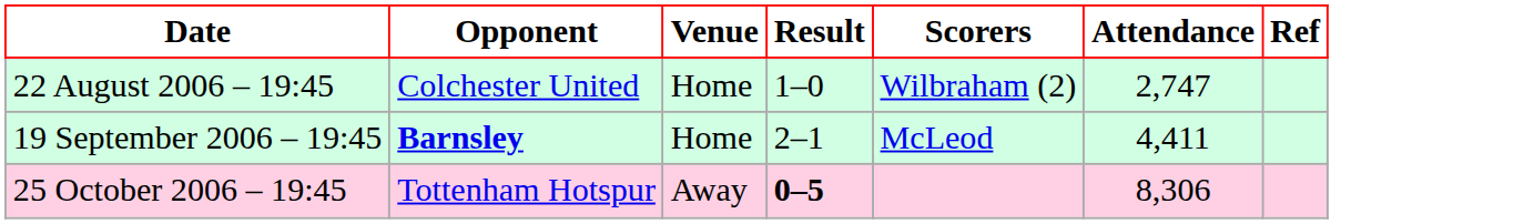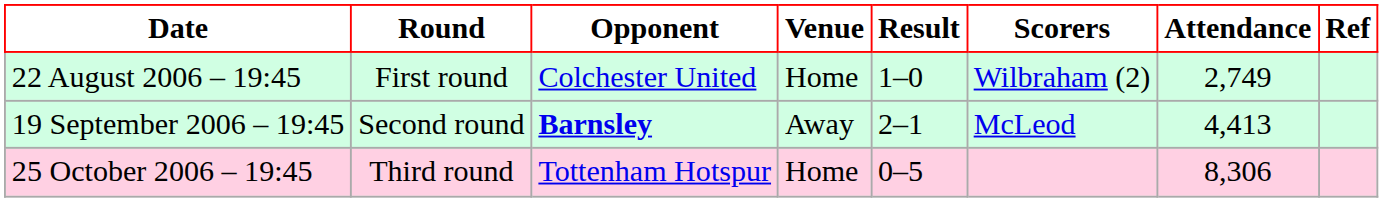 <table class="wikitable">
 <tr>
 <th style="background:#FFFFFF; color:black; border:1px solid red;">Date</th>
+<th style="background:#FFFFFF; color:black; border:1px solid red;">Round</th>
 <th style="background:#FFFFFF; color:black; border:1px solid red;">Opponent</th>
 <th style="background:#FFFFFF; color:black; border:1px solid red;">Venue</th>
 <th style="background:#FFFFFF; color:black; border:1px solid red;">Result</th>
 <th style="background:#FFFFFF; color:black; border:1px solid red;">Scorers</th>
 <th style="background:#FFFFFF; color:black; border:1px solid red;">Attendance</th>
 <th style="background:#FFFFFF; color:black; border:1px solid red;">Ref</th>
 </tr>
 <tr bgcolor = "#d0ffe3">
 <td>22 August 2006 – 19:45</td>
+<td align="center">First round</td>
 <td><a href='#'>Colchester United</a></td>
 <td>Home</td>
 <td>1–0</td>
 <td><a href='#'>Wilbraham</a> (2)</td>
-<td align="center">2,747</td>
+<td align="center">2,749</td>
 <td></td>
 </tr>
 <tr bgcolor = "#d0ffe3">
 <td>19 September 2006 – 19:45</td>
+<td align="center">Second round</td>
 <td><strong><a href='#'>Barnsley</a></strong></td>
-<td>Home</td>
+<td>Away</td>
 <td>2–1</td>
 <td><a href='#'>McLeod</a></td>
-<td align="center">4,411</td>
+<td align="center">4,413</td>
 <td></td>
 </tr>
 <tr bgcolor = "#ffd0e3">
 <td>25 October 2006 – 19:45</td>
+<td align="center">Third round</td>
 <td><a href='#'>Tottenham Hotspur</a></td>
-<td>Away</td>
-<td><strong>0–5</strong></td>
+<td>Home</td>
+<td>0–5</td>
 <td></td>
 <td align="center">8,306</td>
 <td></td>
 </tr>
 </table>
